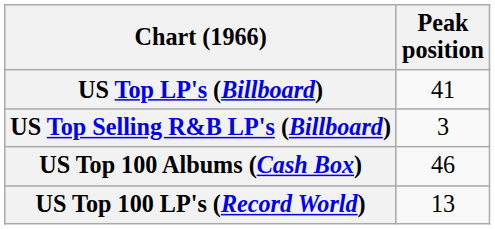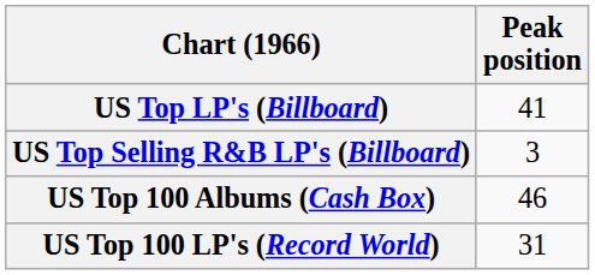 <table class="wikitable sortable plainrowheaders" style="text-align:center">
 <tr>
 <th scope="col">Chart (1966)</th>
 <th scope="col">Peak<br>position</th>
 </tr>
 <tr>
 <th scope="row">US <a href='#'>Top LP's</a> (<em><a href='#'>Billboard</a></em>)</th>
 <td>41</td>
 </tr>
 <tr>
 <th scope="row">US <a href='#'>Top Selling R&B LP's</a> (<em><a href='#'>Billboard</a></em>)</th>
 <td>3</td>
 </tr>
 <tr>
 <th scope="row">US Top 100 Albums (<em><a href='#'>Cash Box</a></em>)</th>
 <td>46</td>
 </tr>
 <tr>
 <th scope="row">US Top 100 LP's (<em><a href='#'>Record World</a></em>)</th>
-<td>13</td>
+<td>31</td>
 </tr>
 </table>
